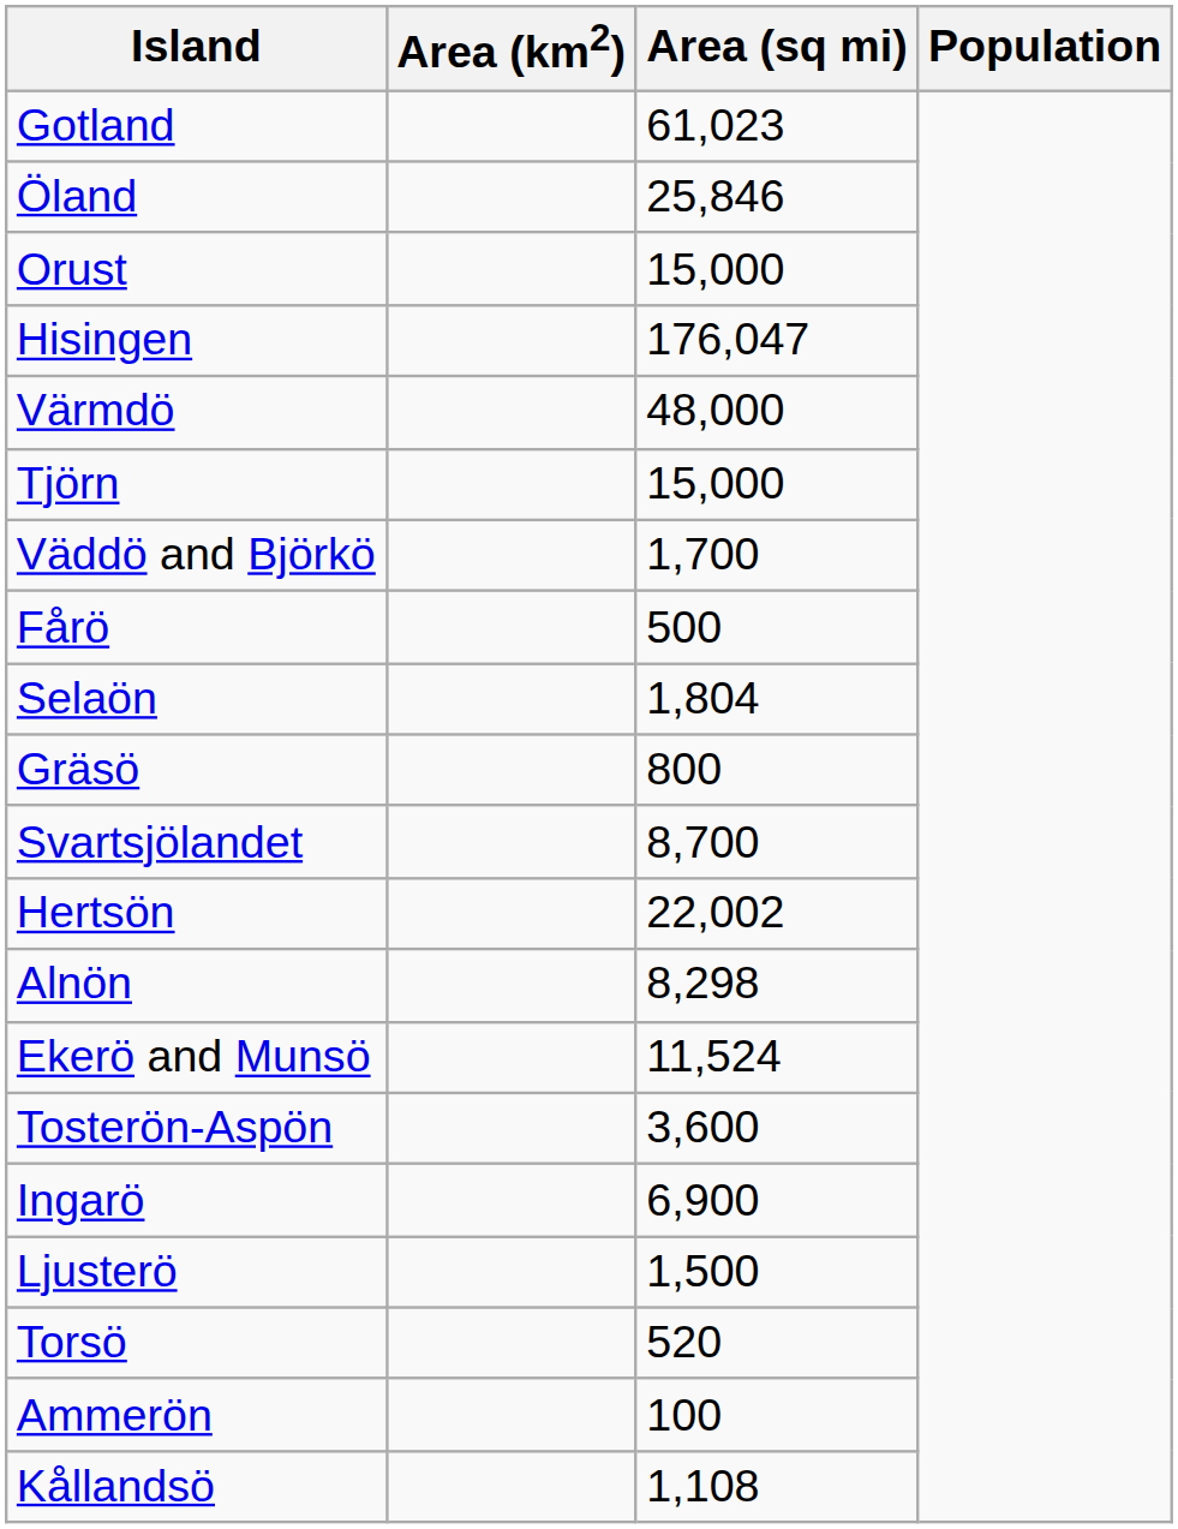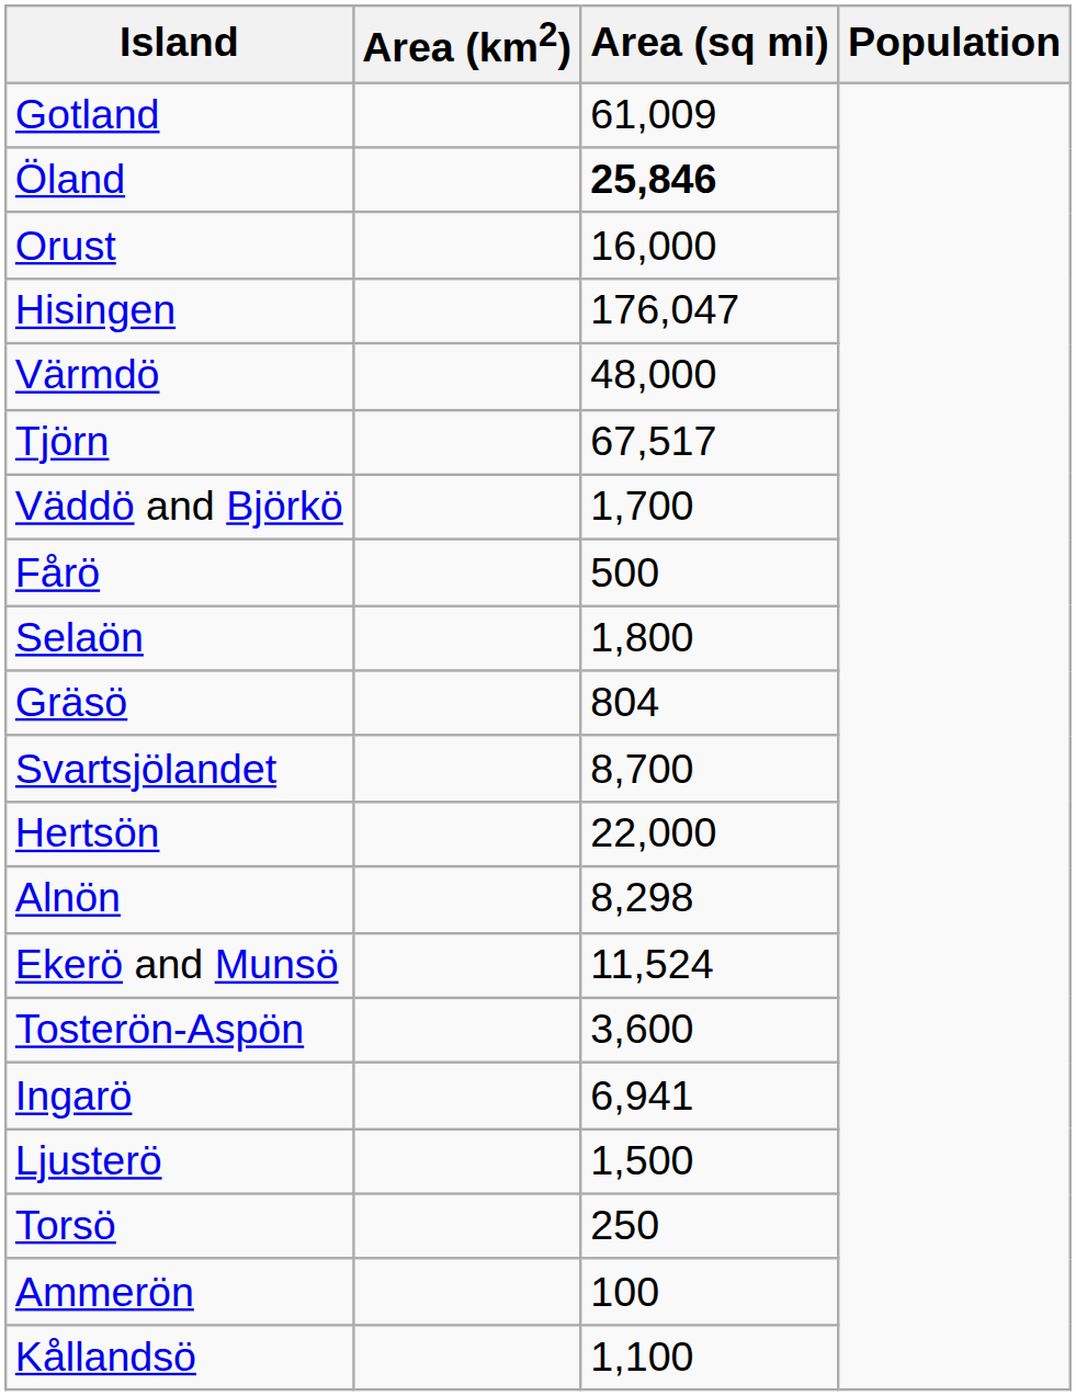 <table class="wikitable sortable static-row-numbers static-row-header-text col4center col5right col6center" style="clear:right">
 <tr>
 <th>Island</th>
 <th>Area (km<sup>2</sup>)</th>
 <th>Area (sq mi)</th>
 <th>Population</th>
 </tr>
 <tr>
 <td><a href='#'>Gotland</a></td>
 <td></td>
-<td>61,023</td>
+<td>61,009</td>
 </tr>
 <tr>
 <td><a href='#'>Öland</a></td>
 <td></td>
-<td>25,846</td>
+<td><strong>25,846</strong></td>
 </tr>
 <tr>
 <td><a href='#'>Orust</a></td>
 <td></td>
-<td>15,000</td>
+<td>16,000</td>
 </tr>
 <tr>
 <td><a href='#'>Hisingen</a></td>
 <td></td>
 <td>176,047</td>
 </tr>
 <tr>
 <td><a href='#'>Värmdö</a></td>
 <td></td>
 <td>48,000</td>
 </tr>
 <tr>
 <td><a href='#'>Tjörn</a></td>
 <td></td>
-<td>15,000</td>
+<td>67,517</td>
 </tr>
 <tr>
 <td><a href='#'>Väddö</a> and <a href='#'>Björkö</a></td>
 <td></td>
 <td>1,700</td>
 </tr>
 <tr>
 <td><a href='#'>Fårö</a></td>
 <td></td>
 <td>500</td>
 </tr>
 <tr>
 <td><a href='#'>Selaön</a></td>
 <td></td>
-<td>1,804</td>
+<td>1,800</td>
 </tr>
 <tr>
 <td><a href='#'>Gräsö</a></td>
 <td></td>
-<td>800</td>
+<td>804</td>
 </tr>
 <tr>
 <td><a href='#'>Svartsjölandet</a></td>
 <td></td>
 <td>8,700</td>
 </tr>
 <tr>
 <td><a href='#'>Hertsön</a></td>
 <td></td>
-<td>22,002</td>
+<td>22,000</td>
 </tr>
 <tr>
 <td><a href='#'>Alnön</a></td>
 <td></td>
 <td>8,298</td>
 </tr>
 <tr>
 <td><a href='#'>Ekerö</a> and <a href='#'>Munsö</a></td>
 <td></td>
 <td>11,524</td>
 </tr>
 <tr>
 <td><a href='#'>Tosterön-Aspön</a></td>
 <td></td>
 <td>3,600</td>
 </tr>
 <tr>
 <td><a href='#'>Ingarö</a></td>
 <td></td>
-<td>6,900</td>
+<td>6,941</td>
 </tr>
 <tr>
 <td><a href='#'>Ljusterö</a></td>
 <td></td>
 <td>1,500</td>
 </tr>
 <tr>
 <td><a href='#'>Torsö</a></td>
 <td></td>
-<td>520</td>
+<td>250</td>
 </tr>
 <tr>
 <td><a href='#'>Ammerön</a></td>
 <td></td>
 <td>100</td>
 </tr>
 <tr>
 <td><a href='#'>Kållandsö</a></td>
 <td></td>
-<td>1,108</td>
+<td>1,100</td>
 </tr>
 </table>
